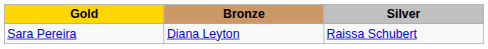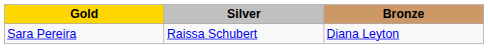 <table class="wikitable" style="text-align:left">
 <tr align="center">
 <td width=200 bgcolor=gold><strong>Gold</strong></td>
+<td width=200 bgcolor=silver><strong>Silver</strong></td>
 <td width=200 bgcolor=CC9966><strong>Bronze</strong></td>
-<td width=200 bgcolor=silver><strong>Silver</strong></td>
 </tr>
 <tr>
 <td><a href='#'>Sara Pereira</a><br><em></em></td>
+<td><a href='#'>Raissa Schubert</a><br><em></em></td>
 <td><a href='#'>Diana Leyton</a><br><em></em></td>
-<td><a href='#'>Raissa Schubert</a><br><em></em></td>
 </tr>
 </table>
